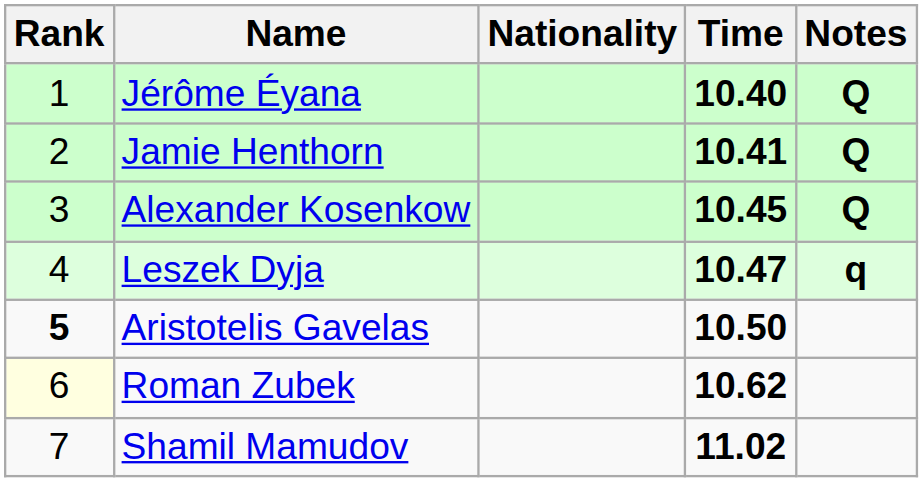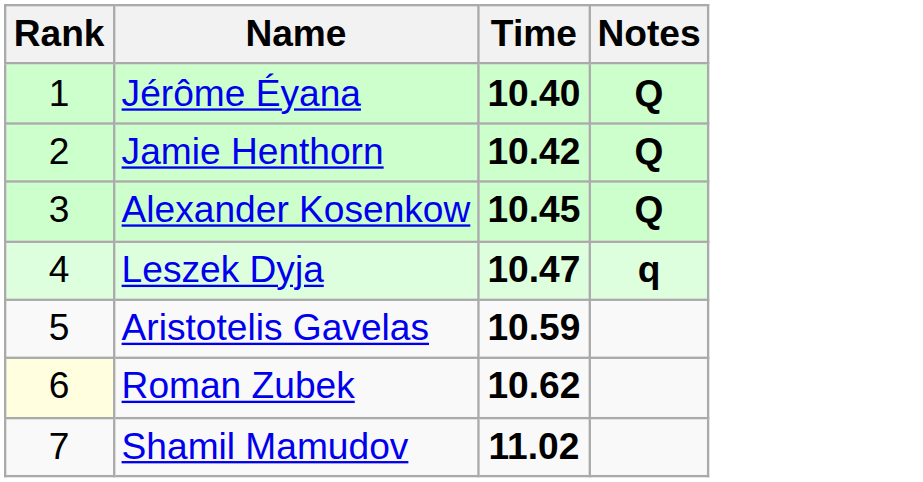 <table class="wikitable sortable" style="text-align:center">
 <tr>
 <th>Rank</th>
 <th>Name</th>
-<th>Nationality</th>
 <th>Time</th>
 <th>Notes</th>
 </tr>
 <tr bgcolor=ccffcc>
 <td>1</td>
 <td align=left><a href='#'>Jérôme Éyana</a></td>
-<td align=left></td>
 <td><strong>10.40</strong></td>
 <td><strong>Q</strong></td>
 </tr>
 <tr bgcolor=ccffcc>
 <td>2</td>
 <td align=left><a href='#'>Jamie Henthorn</a></td>
-<td align=left></td>
-<td><strong>10.41</strong></td>
+<td><strong>10.42</strong></td>
 <td><strong>Q</strong></td>
 </tr>
 <tr bgcolor=ccffcc>
 <td>3</td>
 <td align=left><a href='#'>Alexander Kosenkow</a></td>
-<td align=left></td>
 <td><strong>10.45</strong></td>
 <td><strong>Q</strong></td>
 </tr>
 <tr bgcolor=ddffdd>
 <td>4</td>
 <td align=left><a href='#'>Leszek Dyja</a></td>
-<td align=left></td>
 <td><strong>10.47</strong></td>
 <td><strong>q</strong></td>
 </tr>
 <tr>
-<td><strong>5</strong></td>
+<td>5</td>
 <td align=left><a href='#'>Aristotelis Gavelas</a></td>
-<td align=left></td>
-<td><strong>10.50</strong></td>
+<td><strong>10.59</strong></td>
 <td></td>
 </tr>
 <tr>
 <td style="background: lightyellow;">6</td>
 <td align=left><a href='#'>Roman Zubek</a></td>
-<td align=left></td>
 <td><strong>10.62</strong></td>
 <td></td>
 </tr>
 <tr>
 <td>7</td>
 <td align=left><a href='#'>Shamil Mamudov</a></td>
-<td align=left></td>
 <td><strong>11.02</strong></td>
 <td></td>
 </tr>
 </table>
